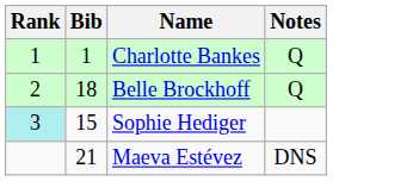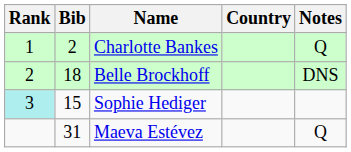 <table class="wikitable" style="text-align:center;">
 <tr>
 <th>Rank</th>
 <th>Bib</th>
 <th>Name</th>
+<th>Country</th>
 <th>Notes</th>
 </tr>
 <tr bgcolor=ccffcc>
 <td>1</td>
-<td>1</td>
+<td>2</td>
 <td align=left><a href='#'>Charlotte Bankes</a></td>
+<td align=left></td>
 <td>Q</td>
 </tr>
 <tr bgcolor=ccffcc>
 <td>2</td>
 <td>18</td>
 <td align=left><a href='#'>Belle Brockhoff</a></td>
-<td>Q</td>
+<td align=left></td>
+<td>DNS</td>
 </tr>
 <tr>
 <td style="background: paleturquoise;">3</td>
 <td>15</td>
 <td align=left><a href='#'>Sophie Hediger</a></td>
+<td align=left></td>
 <td></td>
 </tr>
 <tr>
 <td></td>
-<td>21</td>
+<td>31</td>
 <td align=left><a href='#'>Maeva Estévez</a></td>
-<td>DNS</td>
+<td align=left></td>
+<td>Q</td>
 </tr>
 </table>
